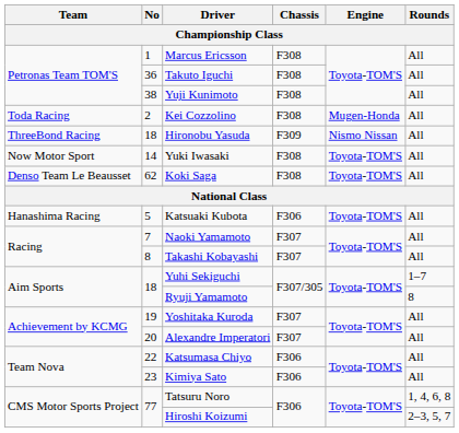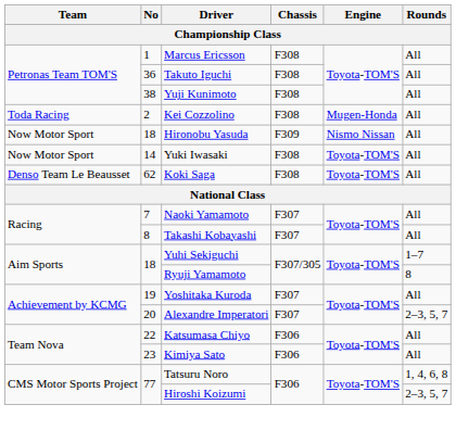 <table class="wikitable" style="font-size: 85%;">
 <tr>
 <th>Team</th>
 <th>No</th>
 <th>Driver</th>
 <th>Chassis</th>
 <th>Engine</th>
 <th>Rounds</th>
 </tr>
 <tr>
 <th colspan=6>Championship Class</th>
 </tr>
 <tr>
 <td rowspan=3><a href='#'>Petronas Team TOM'S</a></td>
 <td>1</td>
 <td> <a href='#'>Marcus Ericsson</a></td>
 <td>F308</td>
 <td rowspan=3><a href='#'>Toyota</a>-<a href='#'>TOM'S</a></td>
 <td>All</td>
 </tr>
 <tr>
 <td>36</td>
 <td> <a href='#'>Takuto Iguchi</a></td>
 <td>F308</td>
 <td>All</td>
 </tr>
 <tr>
 <td>38</td>
 <td> <a href='#'>Yuji Kunimoto</a></td>
 <td>F308</td>
 <td>All</td>
 </tr>
 <tr>
 <td><a href='#'>Toda Racing</a></td>
 <td>2</td>
 <td> <a href='#'>Kei Cozzolino</a></td>
 <td>F308</td>
 <td><a href='#'>Mugen-Honda</a></td>
 <td>All</td>
 </tr>
 <tr>
-<td><a href='#'>ThreeBond Racing</a></td>
+<td>Now Motor Sport</td>
 <td>18</td>
 <td> <a href='#'>Hironobu Yasuda</a></td>
 <td>F309</td>
 <td><a href='#'>Nismo Nissan</a></td>
 <td>All</td>
 </tr>
 <tr>
 <td>Now Motor Sport</td>
 <td>14</td>
 <td> Yuki Iwasaki</td>
 <td>F308</td>
 <td><a href='#'>Toyota</a>-<a href='#'>TOM'S</a></td>
 <td>All</td>
 </tr>
 <tr>
 <td><a href='#'>Denso</a> Team Le Beausset</td>
 <td>62</td>
 <td> <a href='#'>Koki Saga</a></td>
 <td>F308</td>
 <td><a href='#'>Toyota</a>-<a href='#'>TOM'S</a></td>
 <td>All</td>
 </tr>
 <tr>
 <th colspan=6>National Class</th>
-</tr>
-<tr>
-<td>Hanashima Racing</td>
-<td>5</td>
-<td> Katsuaki Kubota</td>
-<td>F306</td>
-<td><a href='#'>Toyota</a>-<a href='#'>TOM'S</a></td>
-<td>All</td>
 </tr>
 <tr>
 <td rowspan=2> Racing</td>
 <td>7</td>
 <td> <a href='#'>Naoki Yamamoto</a></td>
 <td>F307</td>
 <td rowspan=2><a href='#'>Toyota</a>-<a href='#'>TOM'S</a></td>
 <td>All</td>
 </tr>
 <tr>
 <td>8</td>
 <td> <a href='#'>Takashi Kobayashi</a></td>
 <td>F307</td>
 <td>All</td>
 </tr>
 <tr>
 <td rowspan=2>Aim Sports</td>
 <td rowspan=2>18</td>
 <td> <a href='#'>Yuhi Sekiguchi</a></td>
 <td rowspan=2>F307/305</td>
 <td rowspan=2><a href='#'>Toyota</a>-<a href='#'>TOM'S</a></td>
 <td>1–7</td>
 </tr>
 <tr>
 <td> <a href='#'>Ryuji Yamamoto</a></td>
 <td>8</td>
 </tr>
 <tr>
 <td rowspan=2><a href='#'>Achievement by KCMG</a></td>
 <td>19</td>
 <td> <a href='#'>Yoshitaka Kuroda</a></td>
 <td>F307</td>
 <td rowspan=2><a href='#'>Toyota</a>-<a href='#'>TOM'S</a></td>
 <td>All</td>
 </tr>
 <tr>
 <td>20</td>
 <td> <a href='#'>Alexandre Imperatori</a></td>
 <td>F307</td>
-<td>All</td>
+<td>2–3, 5, 7</td>
 </tr>
 <tr>
 <td rowspan=2>Team Nova</td>
 <td>22</td>
 <td> <a href='#'>Katsumasa Chiyo</a></td>
 <td>F306</td>
 <td rowspan=2><a href='#'>Toyota</a>-<a href='#'>TOM'S</a></td>
 <td>All</td>
 </tr>
 <tr>
 <td>23</td>
 <td> <a href='#'>Kimiya Sato</a></td>
 <td>F306</td>
 <td>All</td>
 </tr>
 <tr>
 <td rowspan=2>CMS Motor Sports Project</td>
 <td rowspan=2>77</td>
 <td> Tatsuru Noro</td>
 <td rowspan=2>F306</td>
 <td rowspan=2><a href='#'>Toyota</a>-<a href='#'>TOM'S</a></td>
 <td>1, 4, 6, 8</td>
 </tr>
 <tr>
 <td> <a href='#'>Hiroshi Koizumi</a></td>
 <td>2–3, 5, 7</td>
 </tr>
 </table>
